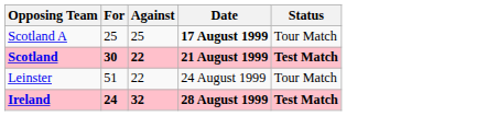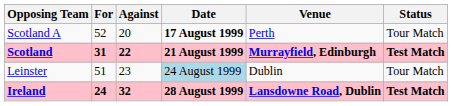 <table class=wikitable>
 <tr>
 <th>Opposing Team</th>
 <th>For</th>
 <th>Against</th>
 <th>Date</th>
+<th>Venue</th>
 <th>Status</th>
 </tr>
 <tr>
 <td><a href='#'>Scotland A</a></td>
-<td>25</td>
-<td>25</td>
+<td>52</td>
+<td>20</td>
 <td><strong>17 August 1999</strong></td>
+<td><a href='#'>Perth</a></td>
 <td>Tour Match</td>
 </tr>
 <tr bgcolor=pink>
 <td><strong><a href='#'>Scotland</a></strong></td>
-<td><strong>30</strong></td>
+<td><strong>31</strong></td>
 <td><strong>22</strong></td>
 <td><strong>21 August 1999</strong></td>
+<td><strong><a href='#'>Murrayfield</a>, Edinburgh</strong></td>
 <td><strong>Test Match</strong></td>
 </tr>
 <tr>
 <td><a href='#'>Leinster</a></td>
 <td>51</td>
-<td>22</td>
-<td>24 August 1999</td>
+<td>23</td>
+<td style="background: lightblue;">24 August 1999</td>
+<td>Dublin</td>
 <td>Tour Match</td>
 </tr>
 <tr bgcolor=pink>
 <td><strong><a href='#'>Ireland</a></strong></td>
 <td><strong>24</strong></td>
 <td><strong>32</strong></td>
 <td><strong>28 August 1999</strong></td>
+<td><strong><a href='#'>Lansdowne Road</a>, Dublin</strong></td>
 <td><strong>Test Match</strong></td>
 </tr>
 </table>
